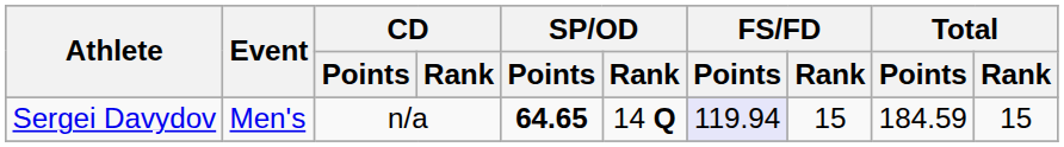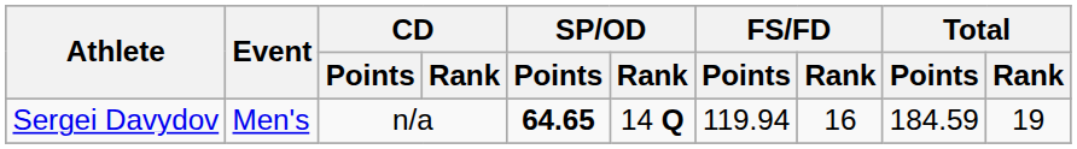 <table class="wikitable" style="font-size:90%">
 <tr>
 <th rowspan="2">Athlete</th>
 <th rowspan="2">Event</th>
 <th colspan="2">CD</th>
 <th colspan="2">SP/OD</th>
 <th colspan="2">FS/FD</th>
 <th colspan="2">Total</th>
 </tr>
 <tr>
 <th>Points</th>
 <th>Rank</th>
 <th>Points</th>
 <th>Rank</th>
 <th>Points</th>
 <th>Rank</th>
 <th>Points</th>
 <th>Rank</th>
 </tr>
 <tr>
 <td><a href='#'>Sergei Davydov</a></td>
 <td><a href='#'>Men's</a></td>
 <td colspan=2 align="center">n/a</td>
 <td align="center"><strong>64.65</strong></td>
 <td align="center">14 <strong>Q</strong></td>
-<td align="center" style="background: lavender;">119.94</td>
-<td align="center">15</td>
+<td align="center">119.94</td>
+<td align="center">16</td>
 <td align="center">184.59</td>
-<td align="center">15</td>
+<td align="center">19</td>
 </tr>
 </table>
